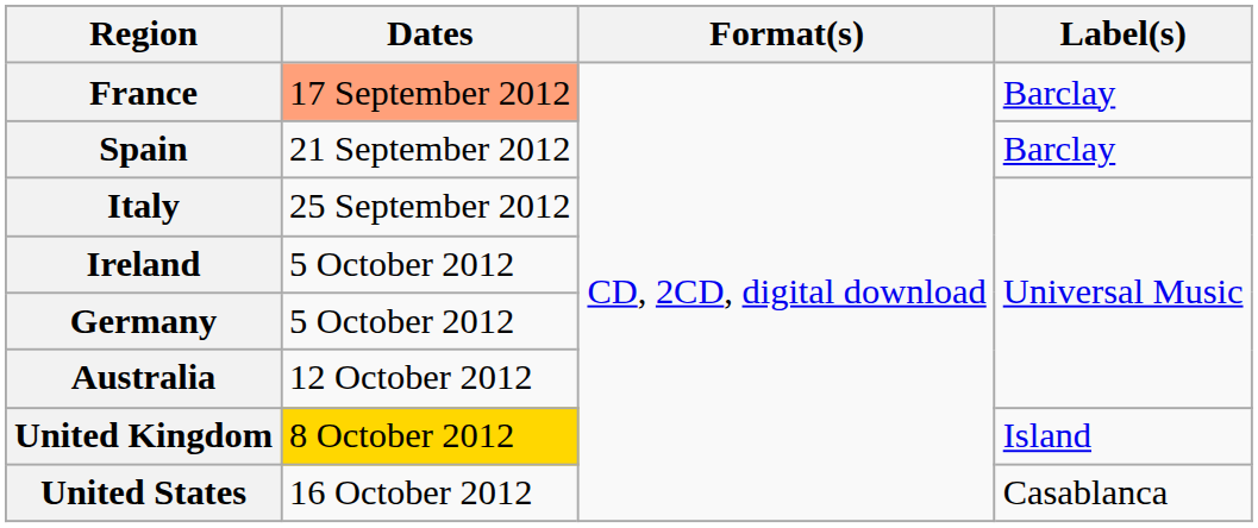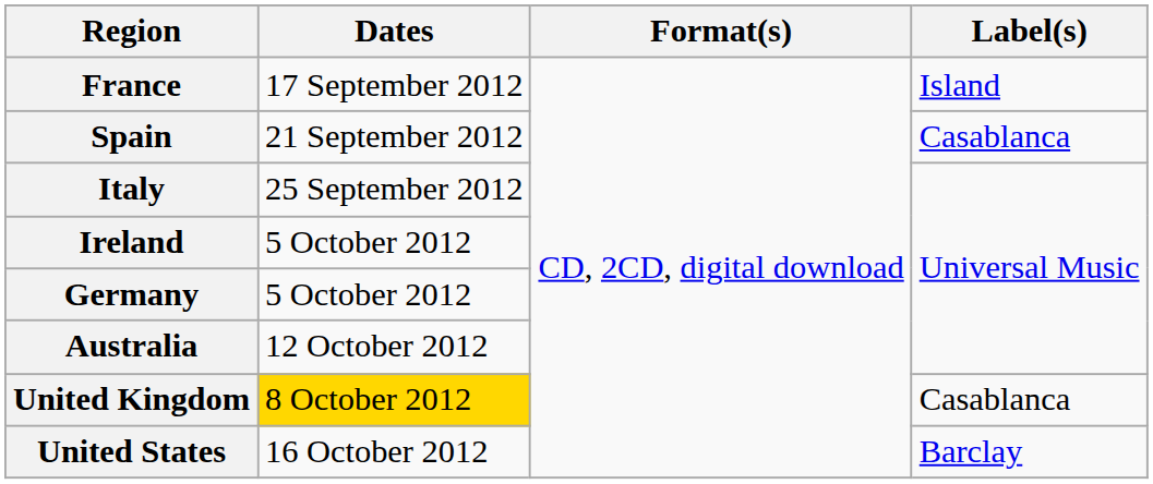 <table class="wikitable plainrowheaders">
 <tr>
 <th scope="col">Region</th>
 <th scope="col">Dates</th>
 <th scope="col">Format(s)</th>
 <th scope="col">Label(s)</th>
 </tr>
 <tr>
 <th scope="row">France</th>
-<td style="background: lightsalmon;">17 September 2012</td>
+<td>17 September 2012</td>
 <td rowspan="8"><a href='#'>CD</a>, <a href='#'>2CD</a>, <a href='#'>digital download</a></td>
-<td><a href='#'>Barclay</a></td>
+<td><a href='#'>Island</a></td>
 </tr>
 <tr>
 <th scope="row">Spain</th>
 <td>21 September 2012</td>
-<td><a href='#'>Barclay</a></td>
+<td><a href='#'>Casablanca</a></td>
 </tr>
 <tr>
 <th scope="row">Italy</th>
 <td>25 September 2012</td>
 <td rowspan="4"><a href='#'>Universal Music</a></td>
 </tr>
 <tr>
 <th scope="row">Ireland</th>
 <td>5 October 2012</td>
 </tr>
 <tr>
 <th scope="row">Germany</th>
 <td>5 October 2012</td>
 </tr>
 <tr>
 <th scope="row">Australia</th>
 <td>12 October 2012</td>
 </tr>
 <tr>
 <th scope="row">United Kingdom</th>
 <td style="background: gold;">8 October 2012</td>
-<td><a href='#'>Island</a></td>
+<td>Casablanca</td>
 </tr>
 <tr>
 <th scope="row">United States</th>
 <td>16 October 2012</td>
-<td>Casablanca</td>
+<td><a href='#'>Barclay</a></td>
 </tr>
 </table>
